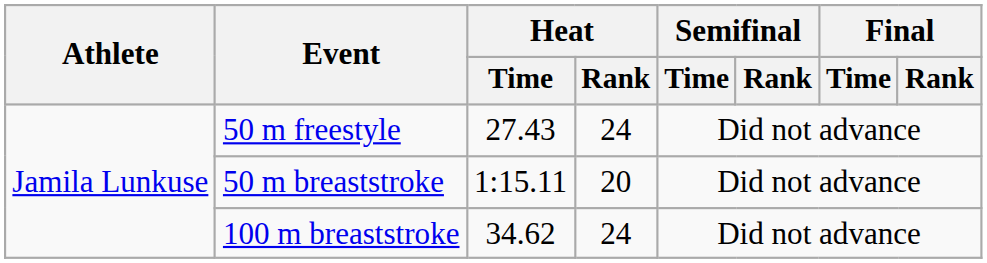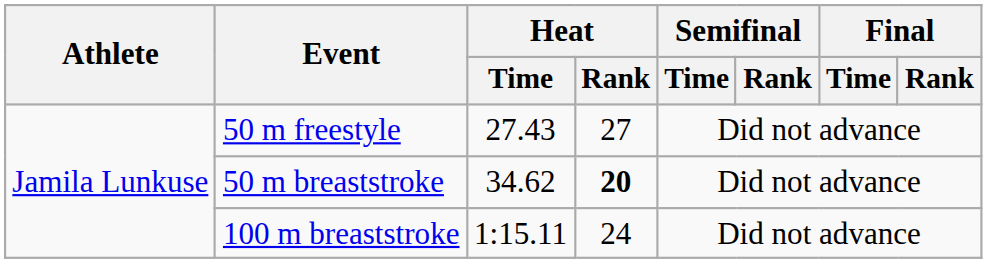 <table class=wikitable style=font-size:90%>
 <tr>
 <th rowspan=2>Athlete</th>
 <th rowspan=2>Event</th>
 <th colspan=2>Heat</th>
 <th colspan=2>Semifinal</th>
 <th colspan=2>Final</th>
 </tr>
 <tr style=font-size:95%>
 <th>Time</th>
 <th>Rank</th>
 <th>Time</th>
 <th>Rank</th>
 <th>Time</th>
 <th>Rank</th>
 </tr>
 <tr align=center>
 <td align=left rowspan=3><a href='#'>Jamila Lunkuse</a></td>
 <td align=left><a href='#'>50 m freestyle</a></td>
 <td>27.43</td>
-<td>24</td>
+<td>27</td>
 <td colspan=4>Did not advance</td>
 </tr>
 <tr align=center>
 <td align=left><a href='#'>50 m breaststroke</a></td>
-<td>1:15.11</td>
-<td>20</td>
+<td>34.62</td>
+<td><strong>20</strong></td>
 <td colspan=4>Did not advance</td>
 </tr>
 <tr align=center>
 <td align=left><a href='#'>100 m breaststroke</a></td>
-<td>34.62</td>
+<td>1:15.11</td>
 <td>24</td>
 <td colspan=4>Did not advance</td>
 </tr>
 </table>
